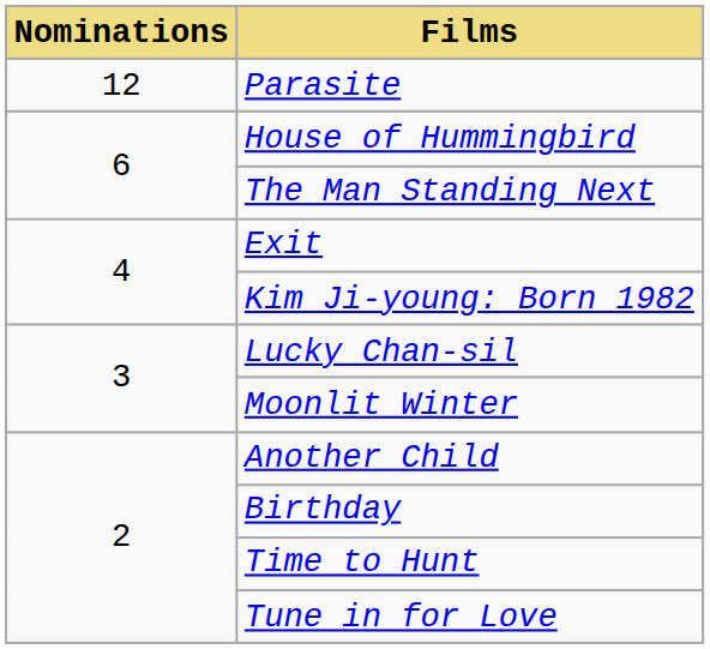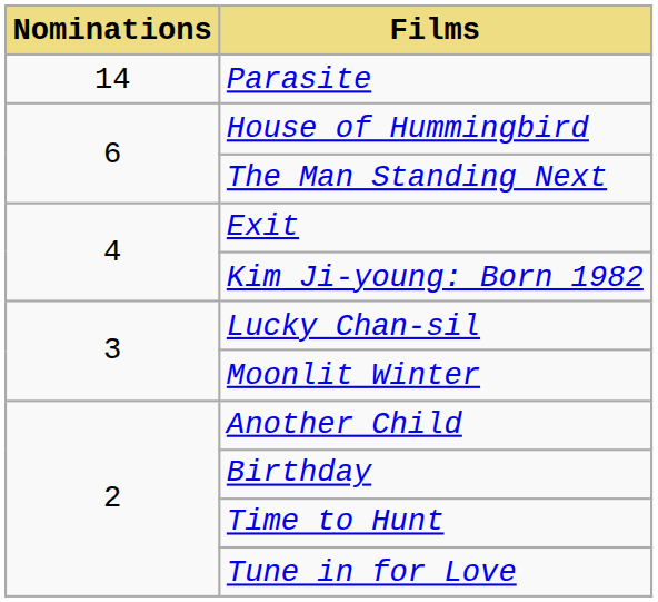 <table class="wikitable">
 <tr>
 <th style="background:#EEDD82; text-align:center">Nominations</th>
 <th style="background:#EEDD82; text-align:center">Films</th>
 </tr>
 <tr>
-<td style="text-align:center">12</td>
+<td style="text-align:center">14</td>
 <td><em><a href='#'>Parasite</a></em></td>
 </tr>
 <tr>
 <td rowspan="2" style="text-align:center">6</td>
 <td><em><a href='#'>House of Hummingbird</a></em></td>
 </tr>
 <tr>
 <td><em><a href='#'>The Man Standing Next</a></em></td>
 </tr>
 <tr>
 <td rowspan="2" style="text-align:center">4</td>
 <td><em><a href='#'>Exit</a></em></td>
 </tr>
 <tr>
 <td><em><a href='#'>Kim Ji-young: Born 1982</a></em></td>
 </tr>
 <tr>
 <td rowspan="2" style="text-align:center">3</td>
 <td><em><a href='#'>Lucky Chan-sil</a></em></td>
 </tr>
 <tr>
 <td><em><a href='#'>Moonlit Winter</a></em></td>
 </tr>
 <tr>
 <td rowspan="4" style="text-align:center">2</td>
 <td><em><a href='#'>Another Child</a></em></td>
 </tr>
 <tr>
 <td><em><a href='#'>Birthday</a></em></td>
 </tr>
 <tr>
 <td><em><a href='#'>Time to Hunt</a></em></td>
 </tr>
 <tr>
 <td><em><a href='#'>Tune in for Love</a></em></td>
 </tr>
 </table>
